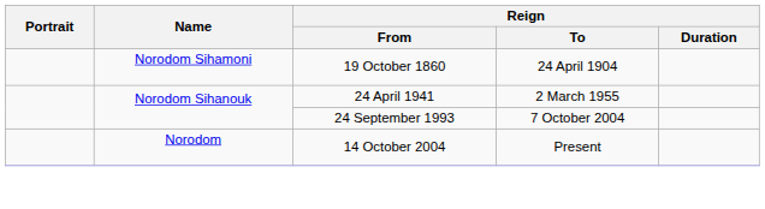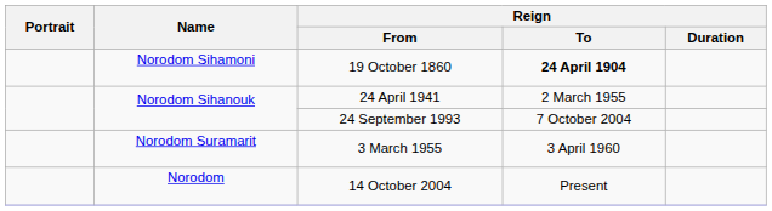 <table class="wikitable sortable" style="text-align:center; font-size:100%; width:100%; border:1px #AAAAFF solid">
 <tr>
 <th rowspan="2">Portrait</th>
 <th rowspan="2">Name</th>
 <th colspan="3">Reign</th>
 </tr>
 <tr>
 <th>From</th>
 <th>To</th>
 <th>Duration</th>
 </tr>
 <tr>
 <td></td>
 <td><a href='#'>Norodom Sihamoni</a><br><br></td>
 <td>19 October 1860</td>
-<td>24 April 1904</td>
+<td><strong>24 April 1904</strong></td>
 <td></td>
 </tr>
 <tr>
 <td rowspan="2"></td>
 <td rowspan="2"><a href='#'>Norodom Sihanouk</a><br><br></td>
 <td>24 April 1941</td>
 <td>2 March 1955</td>
 <td></td>
 </tr>
 <tr>
 <td>24 September 1993</td>
 <td>7 October 2004</td>
 <td></td>
 </tr>
 <tr>
 <td></td>
+<td><a href='#'>Norodom Suramarit</a><br><br></td>
+<td>3 March 1955</td>
+<td>3 April 1960</td>
+<td></td>
+</tr>
+<tr>
+<td></td>
 <td><a href='#'>Norodom</a><br><br></td>
 <td>14 October 2004</td>
 <td>Present</td>
 <td></td>
 </tr>
 <tr>
 </tr>
 </table>
